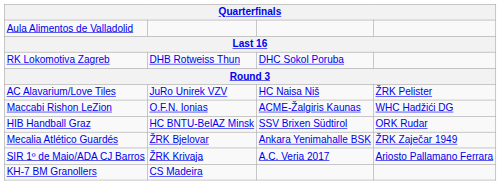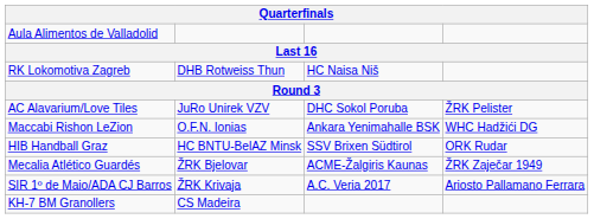 <table class="wikitable">
 <tr>
 <th colspan=4><a href='#'>Quarterfinals</a></th>
 </tr>
 <tr>
 <td> <a href='#'>Aula Alimentos de Valladolid</a></td>
 <td></td>
 <td></td>
 <td></td>
 </tr>
 <tr>
 <th colspan=4><a href='#'>Last 16</a></th>
 </tr>
 <tr>
 <td> <a href='#'>RK Lokomotiva Zagreb</a></td>
 <td> <a href='#'>DHB Rotweiss Thun</a></td>
-<td> <a href='#'>DHC Sokol Poruba</a></td>
+<td> <a href='#'>HC Naisa Niš</a></td>
 <td></td>
 </tr>
 <tr>
 <th colspan=4><a href='#'>Round 3</a></th>
 </tr>
 <tr>
 <td> <a href='#'>AC Alavarium/Love Tiles</a></td>
 <td> <a href='#'>JuRo Unirek VZV</a></td>
-<td> <a href='#'>HC Naisa Niš</a></td>
+<td> <a href='#'>DHC Sokol Poruba</a></td>
 <td> <a href='#'>ŽRK Pelister</a></td>
 </tr>
 <tr>
 <td> <a href='#'>Maccabi Rishon LeZion</a></td>
 <td> <a href='#'>O.F.N. Ionias</a></td>
-<td> <a href='#'>ACME-Žalgiris Kaunas</a></td>
+<td> <a href='#'>Ankara Yenimahalle BSK</a></td>
 <td> <a href='#'>WHC Hadžići DG</a></td>
 </tr>
 <tr>
 <td> <a href='#'>HIB Handball Graz</a></td>
 <td> <a href='#'>HC BNTU-BelAZ Minsk</a></td>
 <td> <a href='#'>SSV Brixen Südtirol</a></td>
 <td> <a href='#'>ORK Rudar</a></td>
 </tr>
 <tr>
 <td> <a href='#'>Mecalia Atlético Guardés</a></td>
 <td> <a href='#'>ŽRK Bjelovar</a></td>
-<td> <a href='#'>Ankara Yenimahalle BSK</a></td>
+<td> <a href='#'>ACME-Žalgiris Kaunas</a></td>
 <td> <a href='#'>ŽRK Zaječar 1949</a></td>
 </tr>
 <tr>
 <td> <a href='#'>SIR 1º de Maio/ADA CJ Barros</a></td>
 <td> <a href='#'>ŽRK Krivaja</a></td>
 <td> <a href='#'>A.C. Veria 2017</a></td>
 <td> <a href='#'>Ariosto Pallamano Ferrara</a></td>
 </tr>
 <tr>
 <td> <a href='#'>KH-7 BM Granollers</a></td>
 <td> <a href='#'>CS Madeira</a></td>
 <td></td>
 <td></td>
 </tr>
 </table>
